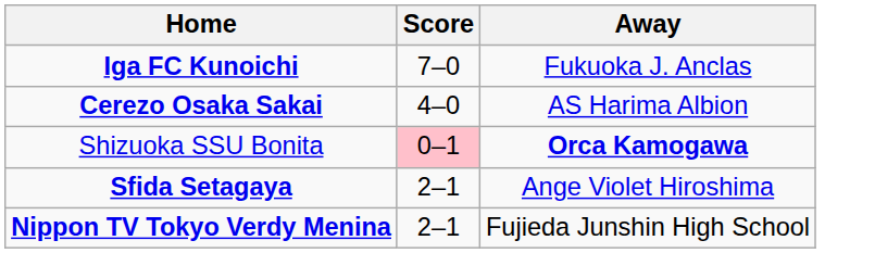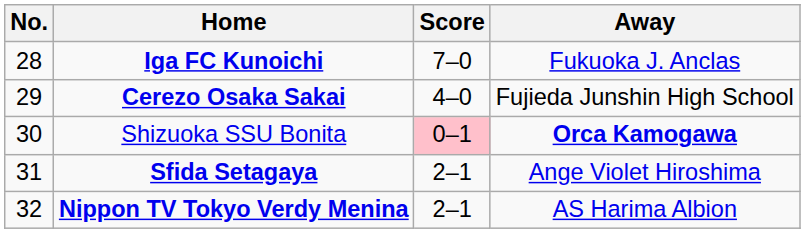 <table class="wikitable" style="text-align: center">
 <tr>
+<th>No.</th>
 <th>Home</th>
 <th>Score</th>
 <th>Away</th>
 </tr>
 <tr>
+<td>28</td>
 <td><strong><a href='#'>Iga FC Kunoichi</a></strong></td>
 <td>7–0</td>
 <td><a href='#'>Fukuoka J. Anclas</a></td>
 </tr>
 <tr>
+<td>29</td>
 <td><strong><a href='#'>Cerezo Osaka Sakai</a></strong></td>
 <td>4–0</td>
-<td><a href='#'>AS Harima Albion</a></td>
+<td>Fujieda Junshin High School</td>
 </tr>
 <tr>
+<td>30</td>
 <td><a href='#'>Shizuoka SSU Bonita</a></td>
 <td style="background: pink;">0–1</td>
 <td><strong><a href='#'>Orca Kamogawa</a></strong></td>
 </tr>
 <tr>
+<td>31</td>
 <td><strong><a href='#'>Sfida Setagaya</a></strong></td>
 <td>2–1</td>
 <td><a href='#'>Ange Violet Hiroshima</a></td>
 </tr>
 <tr>
+<td>32</td>
 <td><strong><a href='#'>Nippon TV Tokyo Verdy Menina</a></strong></td>
 <td>2–1</td>
-<td>Fujieda Junshin High School</td>
+<td><a href='#'>AS Harima Albion</a></td>
 </tr>
 </table>
